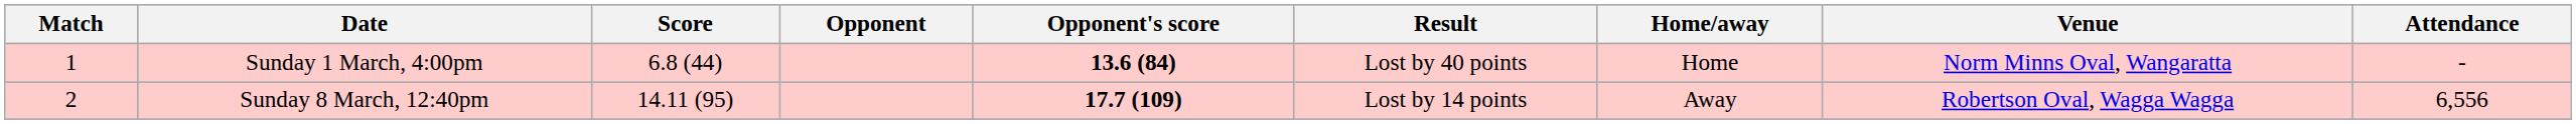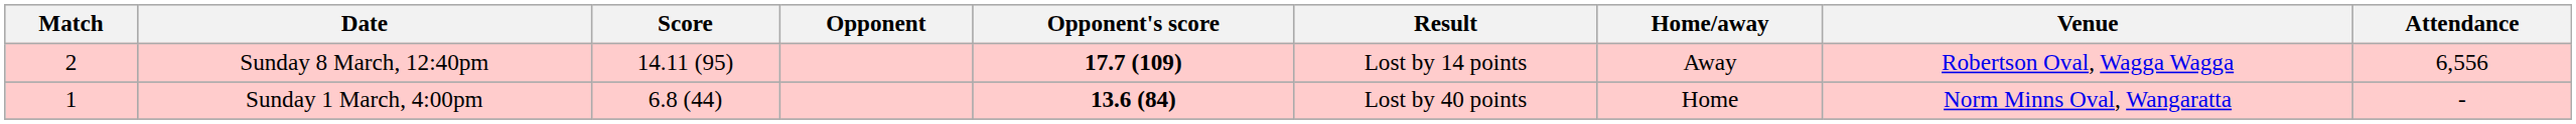 <table class="wikitable" style="font-size:90%; text-align:center; width: 100%; margin-left: auto; margin-right: auto">
 <tr>
 <th>Match</th>
 <th>Date</th>
 <th>Score</th>
 <th>Opponent</th>
 <th>Opponent's score</th>
 <th>Result</th>
 <th>Home/away</th>
 <th>Venue</th>
 <th>Attendance</th>
 </tr>
 <tr style="background:#fcc;">
+<td>2</td>
+<td>Sunday 8 March, 12:40pm</td>
+<td>14.11 (95)</td>
+<td></td>
+<td><strong>17.7 (109)</strong></td>
+<td>Lost by 14 points</td>
+<td>Away</td>
+<td><a href='#'>Robertson Oval</a>, <a href='#'>Wagga Wagga</a></td>
+<td>6,556</td>
+</tr>
+<tr style="background:#fcc;">
 <td>1</td>
 <td>Sunday 1 March, 4:00pm</td>
 <td>6.8 (44)</td>
 <td></td>
 <td><strong>13.6 (84)</strong></td>
 <td>Lost by 40 points</td>
 <td>Home</td>
 <td><a href='#'>Norm Minns Oval</a>, <a href='#'>Wangaratta</a></td>
 <td>-</td>
 </tr>
-<tr style="background:#fcc;">
-<td>2</td>
-<td>Sunday 8 March, 12:40pm</td>
-<td>14.11 (95)</td>
-<td></td>
-<td><strong>17.7 (109)</strong></td>
-<td>Lost by 14 points</td>
-<td>Away</td>
-<td><a href='#'>Robertson Oval</a>, <a href='#'>Wagga Wagga</a></td>
-<td>6,556</td>
-</tr>
 </table>
